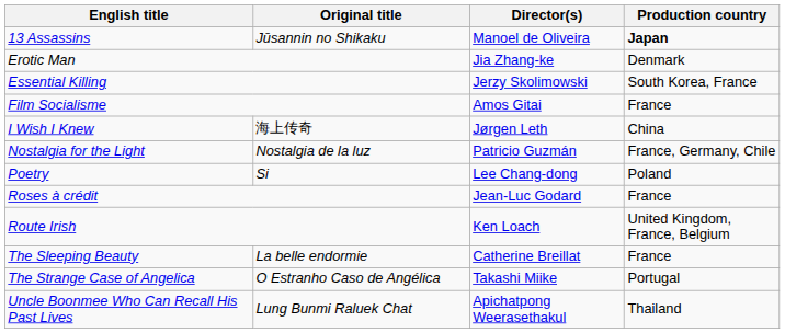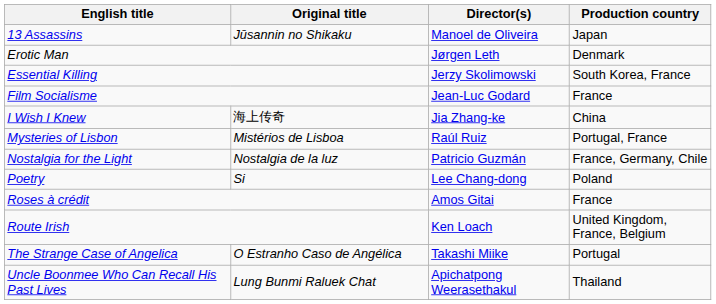 <table class="sortable wikitable" width="100%">
 <tr>
 <th scope="col" width="32%">English title</th>
 <th scope="col" width="28%">Original title</th>
 <th scope="col" width="20%">Director(s)</th>
 <th scope="col" width="20%">Production country</th>
 </tr>
 <tr>
 <td><em><a href='#'>13 Assassins</a></em></td>
 <td><em>Jūsannin no Shikaku</em></td>
 <td><a href='#'>Manoel de Oliveira</a></td>
-<td><strong>Japan</strong></td>
+<td>Japan</td>
 </tr>
 <tr>
 <td colspan=2><em>Erotic Man</em></td>
-<td><a href='#'>Jia Zhang-ke</a></td>
+<td><a href='#'>Jørgen Leth</a></td>
 <td>Denmark</td>
 </tr>
 <tr>
 <td colspan=2><em><a href='#'>Essential Killing</a></em></td>
 <td><a href='#'>Jerzy Skolimowski</a></td>
 <td>South Korea, France</td>
 </tr>
 <tr>
 <td colspan=2><em><a href='#'>Film Socialisme</a></em></td>
-<td><a href='#'>Amos Gitai</a></td>
+<td><a href='#'>Jean-Luc Godard</a></td>
 <td>France</td>
 </tr>
 <tr>
 <td><em><a href='#'>I Wish I Knew</a></em></td>
 <td>海上传奇</td>
-<td><a href='#'>Jørgen Leth</a></td>
+<td><a href='#'>Jia Zhang-ke</a></td>
 <td>China</td>
+</tr>
+<tr>
+<td><em><a href='#'>Mysteries of Lisbon</a></em></td>
+<td><em>Mistérios de Lisboa</em></td>
+<td><a href='#'>Raúl Ruiz</a></td>
+<td>Portugal, France</td>
 </tr>
 <tr>
 <td><em><a href='#'>Nostalgia for the Light</a></em></td>
 <td><em>Nostalgia de la luz</em></td>
 <td><a href='#'>Patricio Guzmán</a></td>
 <td>France, Germany, Chile</td>
 </tr>
 <tr>
 <td><em><a href='#'>Poetry</a></em></td>
 <td><em>Si</em></td>
 <td><a href='#'>Lee Chang-dong</a></td>
 <td>Poland</td>
 </tr>
 <tr>
 <td colspan=2><em><a href='#'>Roses à crédit</a></em></td>
-<td><a href='#'>Jean-Luc Godard</a></td>
+<td><a href='#'>Amos Gitai</a></td>
 <td>France</td>
 </tr>
 <tr>
 <td colspan=2><em><a href='#'>Route Irish</a></em></td>
 <td><a href='#'>Ken Loach</a></td>
 <td>United Kingdom, France, Belgium</td>
-</tr>
-<tr>
-<td><em><a href='#'>The Sleeping Beauty</a></em></td>
-<td><em>La belle endormie</em></td>
-<td><a href='#'>Catherine Breillat</a></td>
-<td>France</td>
 </tr>
 <tr>
 <td><em><a href='#'>The Strange Case of Angelica</a></em></td>
 <td><em>O Estranho Caso de Angélica</em></td>
 <td><a href='#'>Takashi Miike</a></td>
 <td>Portugal</td>
 </tr>
 <tr>
 <td><em><a href='#'>Uncle Boonmee Who Can Recall His Past Lives</a></em></td>
 <td><em>Lung Bunmi Raluek Chat</em></td>
 <td><a href='#'>Apichatpong Weerasethakul</a></td>
 <td>Thailand</td>
 </tr>
 </table>
